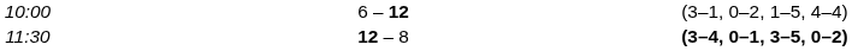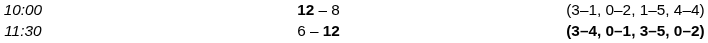 <table style="text-align:center">
 <tr>
 <th width=100></th>
 <th width=200></th>
 <th width=100></th>
 <th width=200></th>
 </tr>
 <tr>
 <td><em>10:00</em></td>
 <td align=right><strong></strong></td>
-<td>6 – <strong>12</strong></td>
+<td><strong>12</strong> – 8</td>
 <td align=left></td>
 <td>(3–1, 0–2, 1–5, 4–4)</td>
 </tr>
 <tr>
 <td><em>11:30</em></td>
 <td align=right></td>
-<td><strong>12</strong> – 8</td>
+<td>6 – <strong>12</strong></td>
 <td align=left><strong></strong></td>
 <td><strong>(3–4, 0–1, 3–5, 0–2)</strong></td>
 </tr>
 </table>
